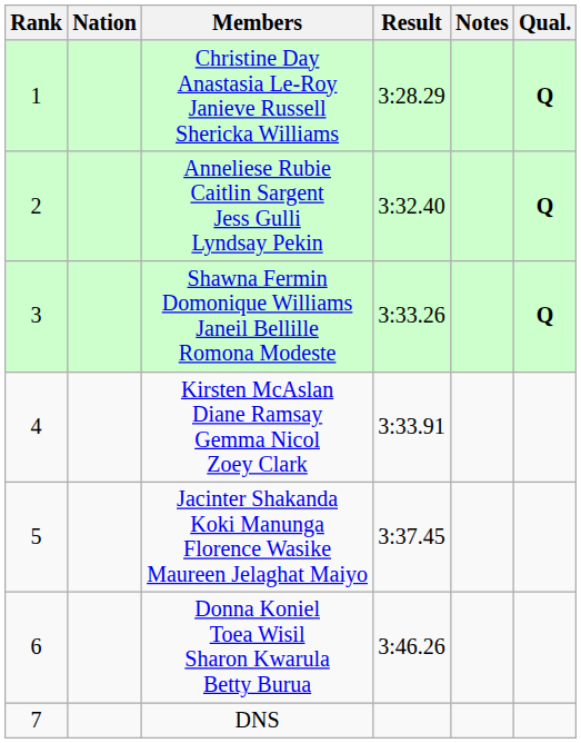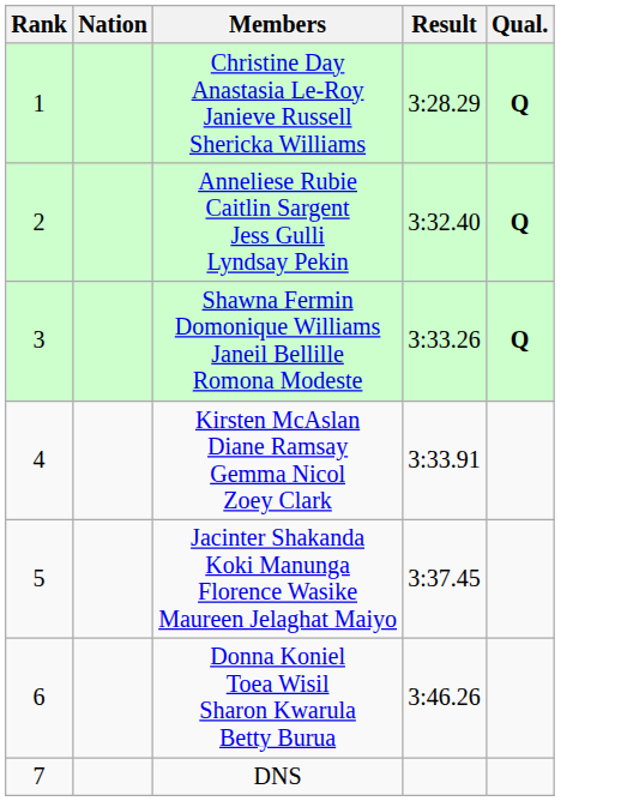 <table class="wikitable" style="text-align:center">
 <tr>
 <th>Rank</th>
 <th>Nation</th>
 <th>Members</th>
 <th>Result</th>
-<th>Notes</th>
 <th>Qual.</th>
 </tr>
 <tr bgcolor=ccffcc>
 <td>1</td>
 <td align="left"></td>
 <td><a href='#'>Christine Day</a><br><a href='#'>Anastasia Le-Roy</a><br><a href='#'>Janieve Russell</a><br><a href='#'>Shericka Williams</a></td>
 <td>3:28.29</td>
-<td></td>
 <td><strong>Q</strong></td>
 </tr>
 <tr bgcolor=ccffcc>
 <td>2</td>
 <td align="left"></td>
 <td><a href='#'>Anneliese Rubie</a><br><a href='#'>Caitlin Sargent</a><br><a href='#'>Jess Gulli</a><br><a href='#'>Lyndsay Pekin</a></td>
 <td>3:32.40</td>
-<td></td>
 <td><strong>Q</strong></td>
 </tr>
 <tr bgcolor=ccffcc>
 <td>3</td>
 <td align="left"></td>
 <td><a href='#'>Shawna Fermin</a><br><a href='#'>Domonique Williams</a><br><a href='#'>Janeil Bellille</a><br><a href='#'>Romona Modeste</a></td>
 <td>3:33.26</td>
-<td></td>
 <td><strong>Q</strong></td>
 </tr>
 <tr>
 <td>4</td>
 <td align="left"></td>
 <td><a href='#'>Kirsten McAslan</a><br><a href='#'>Diane Ramsay</a><br><a href='#'>Gemma Nicol</a><br><a href='#'>Zoey Clark</a></td>
 <td>3:33.91</td>
 <td></td>
-<td></td>
 </tr>
 <tr>
 <td>5</td>
 <td align="left"></td>
 <td><a href='#'>Jacinter Shakanda</a><br><a href='#'>Koki Manunga</a><br><a href='#'>Florence Wasike</a><br><a href='#'>Maureen Jelaghat Maiyo</a></td>
 <td>3:37.45</td>
-<td></td>
 <td></td>
 </tr>
 <tr>
 <td>6</td>
 <td align="left"></td>
 <td><a href='#'>Donna Koniel</a><br><a href='#'>Toea Wisil</a><br><a href='#'>Sharon Kwarula</a><br><a href='#'>Betty Burua</a></td>
 <td>3:46.26</td>
 <td></td>
-<td></td>
 </tr>
 <tr>
 <td>7</td>
 <td align="left"></td>
 <td>DNS</td>
 <td></td>
 <td></td>
-<td></td>
 </tr>
 </table>
